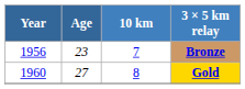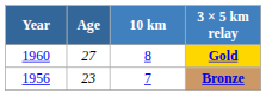 <table class="wikitable" style="font-size:95%; text-align:center; border:grey solid 1px; border-collapse:collapse; background:#ffffff;">
 <tr>
 <th style="background-color:#369; color:white; width:60px;"> Year </th>
 <th style="background-color:#369; color:white; width:40px;"> Age </th>
 <th style="background-color:#4180be; color:white; width:75px;"> 10 km </th>
 <th style="background-color:#4180be; color:white; width:75px;"> 3 × 5 km <br> relay </th>
 </tr>
 <tr>
+<td><a href='#'>1960</a></td>
+<td><em>27</em></td>
+<td><a href='#'>8</a></td>
+<td style="background:gold;"><a href='#'><strong>Gold</strong></a></td>
+</tr>
+<tr>
 <td><a href='#'>1956</a></td>
 <td><em>23</em></td>
 <td><a href='#'>7</a></td>
 <td bgcolor="cc9966"><a href='#'><strong>Bronze</strong></a></td>
 </tr>
 <tr>
-<td><a href='#'>1960</a></td>
-<td><em>27</em></td>
-<td><a href='#'>8</a></td>
-<td style="background:gold;"><a href='#'><strong>Gold</strong></a></td>
-</tr>
-<tr>
 </tr>
 </table>
